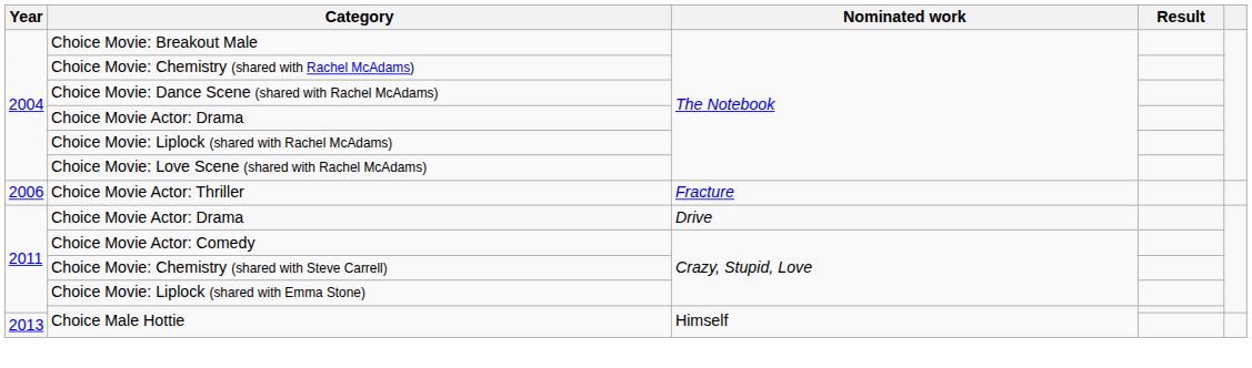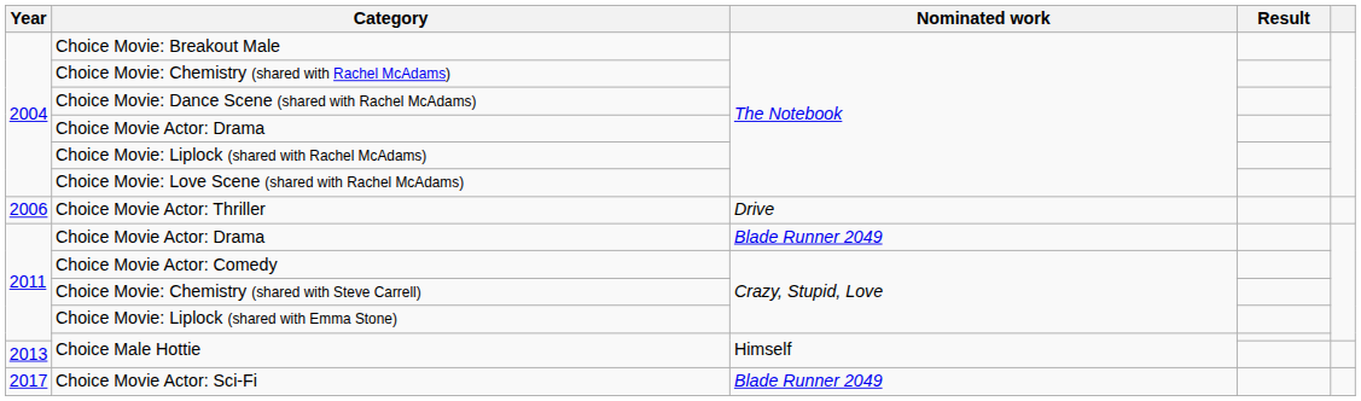 <table class=wikitable>
 <tr>
 <th scope="col" style="width:1em;">Year</th>
 <th scope="col" style="width:39em;">Category</th>
 <th scope="col" style="width:29em;">Nominated work</th>
 <th scope="col" style="width:5em;">Result</th>
 <th scope="col" style="width:1em;"></th>
 </tr>
 <tr>
 <td rowspan="6"><a href='#'>2004</a></td>
 <td>Choice Movie: Breakout Male</td>
 <td rowspan="6"><em><a href='#'>The Notebook</a></em></td>
 <td></td>
 <td rowspan="6"></td>
 </tr>
 <tr>
 <td>Choice Movie: Chemistry <small>(shared with <a href='#'>Rachel McAdams</a>)</small></td>
 <td></td>
 </tr>
 <tr>
 <td>Choice Movie: Dance Scene <small>(shared with Rachel McAdams)</small></td>
 <td></td>
 </tr>
 <tr>
 <td>Choice Movie Actor: Drama</td>
 <td></td>
 </tr>
 <tr>
 <td>Choice Movie: Liplock <small>(shared with Rachel McAdams)</small></td>
 <td></td>
 </tr>
 <tr>
 <td>Choice Movie: Love Scene <small>(shared with Rachel McAdams)</small></td>
 <td></td>
 </tr>
 <tr>
 <td><a href='#'>2006</a></td>
 <td>Choice Movie Actor: Thriller</td>
-<td><em><a href='#'>Fracture</a></em></td>
+<td><em>Drive</em></td>
 <td></td>
 <td></td>
 </tr>
 <tr>
 <td rowspan="5"><a href='#'>2011</a></td>
 <td>Choice Movie Actor: Drama</td>
-<td><em>Drive</em></td>
+<td><em><a href='#'>Blade Runner 2049</a></em></td>
 <td></td>
 <td rowspan="5"></td>
 </tr>
 <tr>
 <td>Choice Movie Actor: Comedy</td>
 <td rowspan="3"><em>Crazy, Stupid, Love</em></td>
 <td></td>
 </tr>
 <tr>
 <td>Choice Movie: Chemistry <small>(shared with Steve Carrell)</small></td>
 <td></td>
 </tr>
 <tr>
 <td>Choice Movie: Liplock <small>(shared with Emma Stone)</small></td>
 <td></td>
 </tr>
 <tr>
 <td rowspan="2">Choice Male Hottie</td>
 <td rowspan="2">Himself</td>
 <td></td>
 </tr>
 <tr>
 <td><a href='#'>2013</a></td>
 <td></td>
 <td></td>
 </tr>
+<tr>
+<td><a href='#'>2017</a></td>
+<td>Choice Movie Actor: Sci-Fi</td>
+<td><em><a href='#'>Blade Runner 2049</a></em></td>
+<td></td>
+<td></td>
+</tr>
 </table>
